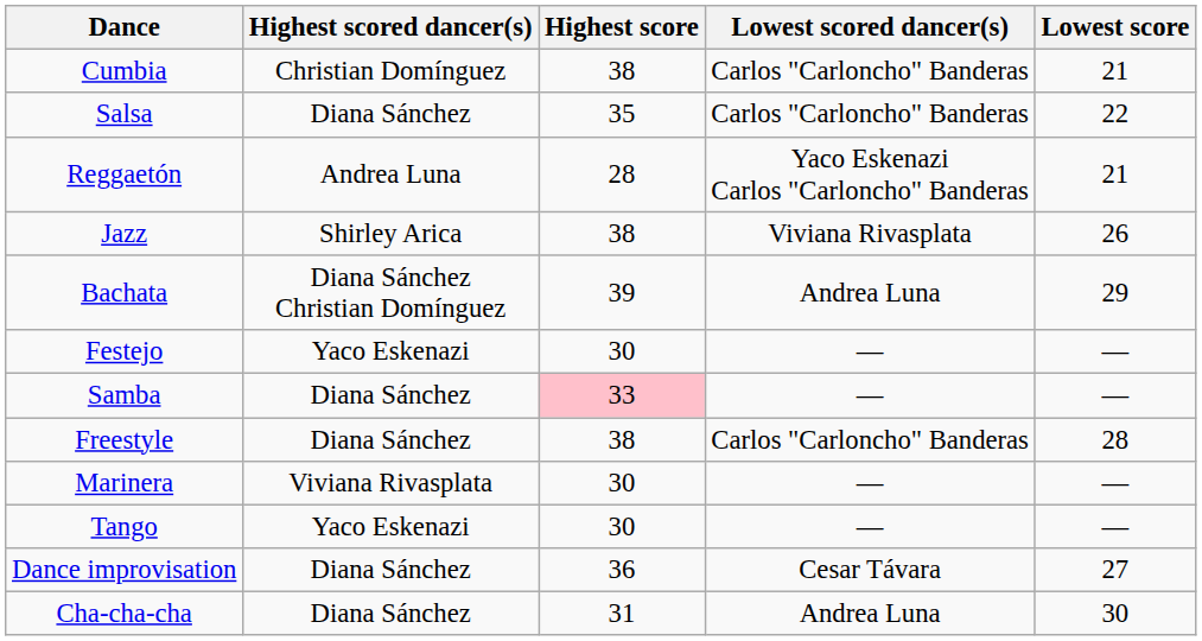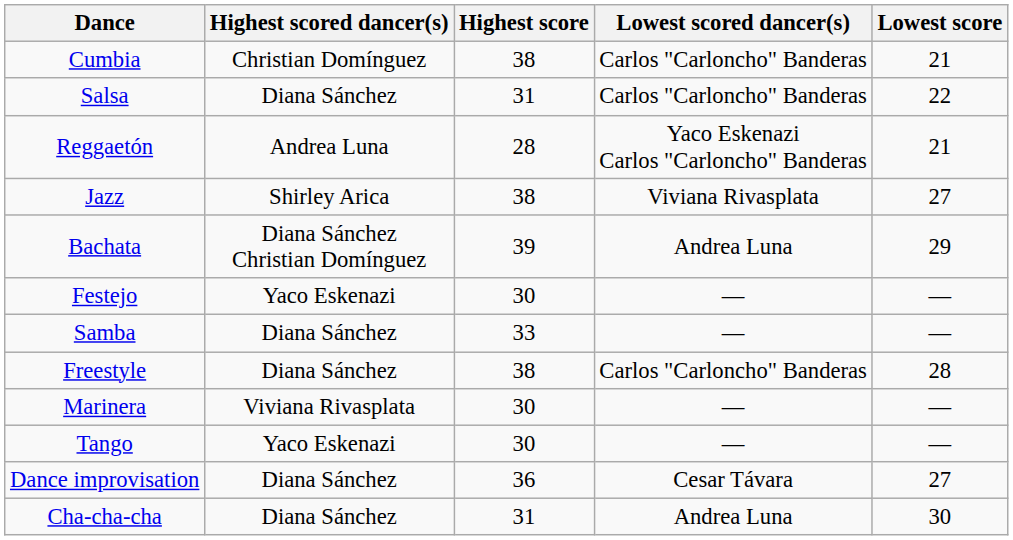 <table class="wikitable sortable" style="text-align:center; white-space:nowrap;  font-size:97%;">
 <tr>
 <th>Dance</th>
 <th class="sortable">Highest scored dancer(s)</th>
 <th>Highest score</th>
 <th class="sortable">Lowest scored dancer(s)</th>
 <th>Lowest score</th>
 </tr>
 <tr>
 <td><a href='#'>Cumbia</a></td>
 <td>Christian Domínguez</td>
 <td>38</td>
 <td>Carlos "Carloncho" Banderas</td>
 <td>21</td>
 </tr>
 <tr>
 <td><a href='#'>Salsa</a></td>
 <td>Diana Sánchez</td>
-<td>35</td>
+<td>31</td>
 <td>Carlos "Carloncho" Banderas</td>
 <td>22</td>
 </tr>
 <tr>
 <td><a href='#'>Reggaetón</a></td>
 <td>Andrea Luna</td>
 <td>28</td>
 <td>Yaco Eskenazi<br>Carlos "Carloncho" Banderas</td>
 <td>21</td>
 </tr>
 <tr>
 <td><a href='#'>Jazz</a></td>
 <td>Shirley Arica</td>
 <td>38</td>
 <td>Viviana Rivasplata</td>
-<td>26</td>
+<td>27</td>
 </tr>
 <tr>
 <td><a href='#'>Bachata</a></td>
 <td>Diana Sánchez<br>Christian Domínguez</td>
 <td>39</td>
 <td>Andrea Luna</td>
 <td>29</td>
 </tr>
 <tr>
 <td><a href='#'>Festejo</a></td>
 <td>Yaco Eskenazi</td>
 <td>30</td>
 <td>—</td>
 <td>—</td>
 </tr>
 <tr>
 <td><a href='#'>Samba</a></td>
 <td>Diana Sánchez</td>
-<td style="background: pink;">33</td>
+<td>33</td>
 <td>—</td>
 <td>—</td>
 </tr>
 <tr>
 <td><a href='#'>Freestyle</a></td>
 <td>Diana Sánchez</td>
 <td>38</td>
 <td>Carlos "Carloncho" Banderas</td>
 <td>28</td>
 </tr>
 <tr>
 <td><a href='#'>Marinera</a></td>
 <td>Viviana Rivasplata</td>
 <td>30</td>
 <td>—</td>
 <td>—</td>
 </tr>
 <tr>
 <td><a href='#'>Tango</a></td>
 <td>Yaco Eskenazi</td>
 <td>30</td>
 <td>—</td>
 <td>—</td>
 </tr>
 <tr>
 <td><a href='#'>Dance improvisation</a></td>
 <td>Diana Sánchez</td>
 <td>36</td>
 <td>Cesar Távara</td>
 <td>27</td>
 </tr>
 <tr>
 <td><a href='#'>Cha-cha-cha</a></td>
 <td>Diana Sánchez</td>
 <td>31</td>
 <td>Andrea Luna</td>
 <td>30</td>
 </tr>
 </table>
